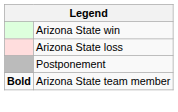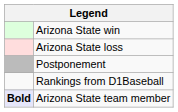 <table class="wikitable" style="font-size:90%">
 <tr>
 <th colspan="2">Legend</th>
 </tr>
 <tr>
 <td bgcolor="#ddffdd"> </td>
 <td>Arizona State win</td>
 </tr>
 <tr>
 <td bgcolor="#ffdddd"> </td>
 <td>Arizona State loss</td>
 </tr>
 <tr>
 <td bgcolor="#bbbbbb"> </td>
 <td>Postponement</td>
 </tr>
 <tr>
-<td><strong>Bold</strong></td>
+<td></td>
+<td>Rankings from D1Baseball</td>
+</tr>
+<tr>
+<td style="background: lavender;"><strong>Bold</strong></td>
 <td>Arizona State team member</td>
 </tr>
 </table>
